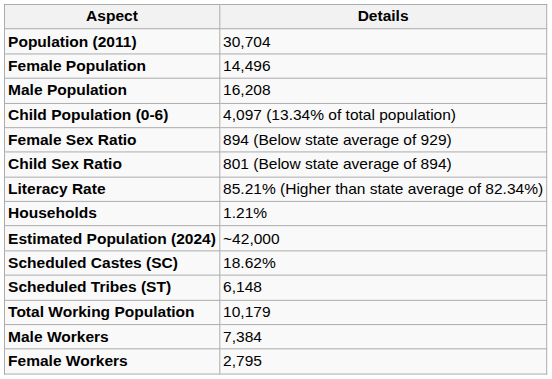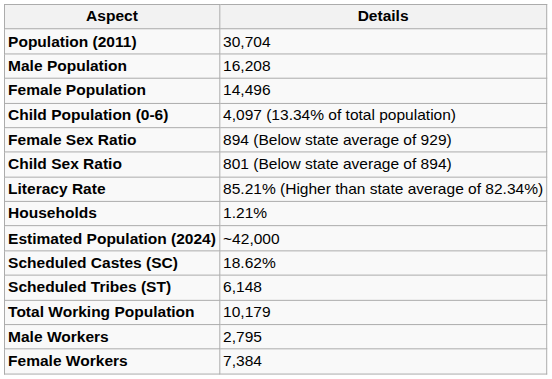 <table class="wikitable">
 <tr>
 <th><strong>Aspect</strong></th>
 <th><strong>Details</strong></th>
 </tr>
 <tr>
 <td><strong>Population (2011)</strong></td>
 <td>30,704</td>
 </tr>
 <tr>
+<td><strong>Male Population</strong></td>
+<td>16,208</td>
+</tr>
+<tr>
 <td><strong>Female Population</strong></td>
 <td>14,496</td>
-</tr>
-<tr>
-<td><strong>Male Population</strong></td>
-<td>16,208</td>
 </tr>
 <tr>
 <td><strong>Child Population (0-6)</strong></td>
 <td>4,097 (13.34% of total population)</td>
 </tr>
 <tr>
 <td><strong>Female Sex Ratio</strong></td>
 <td>894 (Below state average of 929)</td>
 </tr>
 <tr>
 <td><strong>Child Sex Ratio</strong></td>
 <td>801 (Below state average of 894)</td>
 </tr>
 <tr>
 <td><strong>Literacy Rate</strong></td>
 <td>85.21% (Higher than state average of 82.34%)</td>
 </tr>
 <tr>
 <td><strong>Households</strong></td>
 <td>1.21%</td>
 </tr>
 <tr>
 <td><strong>Estimated Population (2024)</strong></td>
 <td>~42,000</td>
 </tr>
 <tr>
 <td><strong>Scheduled Castes (SC)</strong></td>
 <td>18.62%</td>
 </tr>
 <tr>
 <td><strong>Scheduled Tribes (ST)</strong></td>
 <td>6,148</td>
 </tr>
 <tr>
 <td><strong>Total Working Population</strong></td>
 <td>10,179</td>
 </tr>
 <tr>
 <td><strong>Male Workers</strong></td>
-<td>7,384</td>
+<td>2,795</td>
 </tr>
 <tr>
 <td><strong>Female Workers</strong></td>
-<td>2,795</td>
+<td>7,384</td>
 </tr>
 </table>
